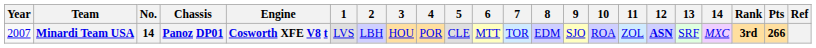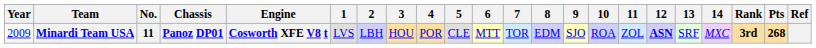 <table class="wikitable" style="text-align:center; font-size:85%">
 <tr>
 <th>Year</th>
 <th>Team</th>
 <th>No.</th>
 <th>Chassis</th>
 <th>Engine</th>
 <th>1</th>
 <th>2</th>
 <th>3</th>
 <th>4</th>
 <th>5</th>
 <th>6</th>
 <th>7</th>
 <th>8</th>
 <th>9</th>
 <th>10</th>
 <th>11</th>
 <th>12</th>
 <th>13</th>
 <th>14</th>
 <th>Rank</th>
 <th>Pts</th>
 <th>Ref</th>
 </tr>
 <tr>
-<td><a href='#'>2007</a></td>
+<td><a href='#'>2009</a></td>
 <th nowrap><a href='#'>Minardi Team USA</a></th>
-<th>14</th>
+<th>11</th>
 <th nowrap><a href='#'>Panoz</a> <a href='#'>DP01</a></th>
 <th nowrap><a href='#'>Cosworth</a> XFE <a href='#'>V8</a> <a href='#'>t</a></th>
 <td style="background:#DFDFDF;"><a href='#'>LVS</a><br></td>
 <td style="background:#CFCFFF;"><a href='#'>LBH</a><br></td>
 <td style="background:#FFDF9F;"><a href='#'>HOU</a><br></td>
 <td style="background:#FFDF9F;"><a href='#'>POR</a><br></td>
 <td style="background:#DFDFDF;"><a href='#'>CLE</a><br></td>
 <td style="background:#FFFFBF;"><a href='#'>MTT</a><br></td>
 <td style="background:#CFEAFF;"><a href='#'>TOR</a><br></td>
 <td style="background:#CFCFFF;"><a href='#'>EDM</a><br></td>
 <td style="background:#FFFFBF;"><a href='#'>SJO</a><br></td>
 <td style="background:#CFCFFF;"><a href='#'>ROA</a><br></td>
 <td style="background:#CFEAFF;"><a href='#'>ZOL</a><br></td>
 <td style="background:#CFCFFF;"><strong><a href='#'>ASN</a><br></strong></td>
 <td style="background:#DFFFDF;"><a href='#'>SRF</a><br></td>
 <td style="background:#EFCFFF;"><em><a href='#'>MXC</a></em><br></td>
 <td style="background:#FFDF9F;"><strong>3rd</strong></td>
-<td style="background:#FFDF9F;"><strong>266</strong></td>
+<td style="background:#FFDF9F;"><strong>268</strong></td>
 <th></th>
 </tr>
 </table>
